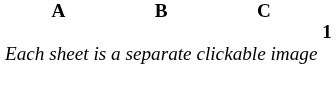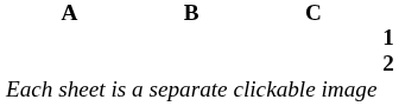 <table border="0" cellpadding="0" cellspacing="0">
 <tr>
 <th>A</th>
 <th>B</th>
 <th>C</th>
 </tr>
 <tr>
 <td></td>
 <td></td>
 <td></td>
 <th> 1</th>
 </tr>
 <tr>
+<td></td>
+<td></td>
+<td></td>
+<th> 2</th>
+</tr>
+<tr>
 <td colspan="3"><em>Each sheet is a separate clickable image</em></td>
 </tr>
 </table>
